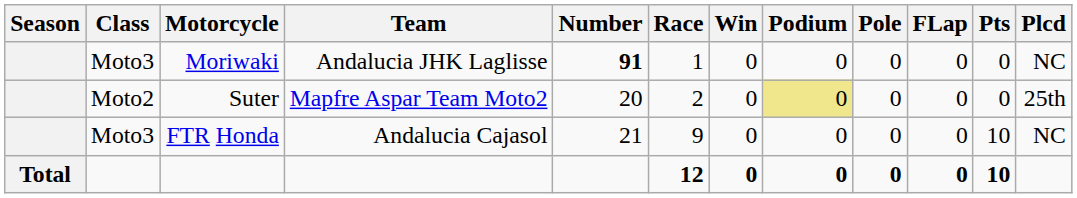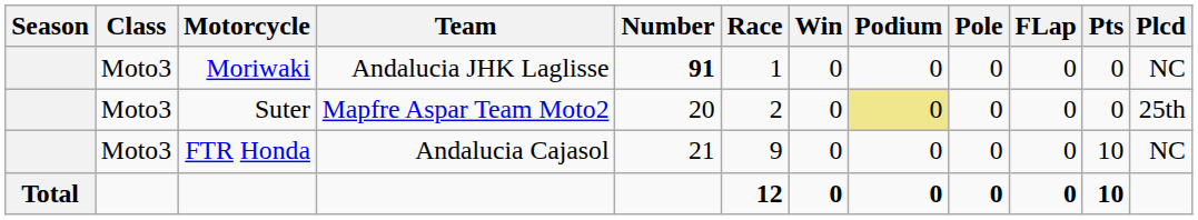 <table class="wikitable">
 <tr>
 <th>Season</th>
 <th>Class</th>
 <th>Motorcycle</th>
 <th>Team</th>
 <th>Number</th>
 <th>Race</th>
 <th>Win</th>
 <th>Podium</th>
 <th>Pole</th>
 <th>FLap</th>
 <th>Pts</th>
 <th>Plcd</th>
 </tr>
 <tr align="right">
 <th></th>
 <td>Moto3</td>
 <td><a href='#'>Moriwaki</a></td>
 <td>Andalucia JHK Laglisse</td>
 <td><strong>91</strong></td>
 <td>1</td>
 <td>0</td>
 <td>0</td>
 <td>0</td>
 <td>0</td>
 <td>0</td>
 <td>NC</td>
 </tr>
 <tr align="right">
 <th></th>
-<td>Moto2</td>
+<td>Moto3</td>
 <td>Suter</td>
 <td><a href='#'>Mapfre Aspar Team Moto2</a></td>
 <td>20</td>
 <td>2</td>
 <td>0</td>
 <td style="background: khaki;">0</td>
 <td>0</td>
 <td>0</td>
 <td>0</td>
 <td>25th</td>
 </tr>
 <tr align="right">
 <th></th>
 <td>Moto3</td>
 <td><a href='#'>FTR</a> <a href='#'>Honda</a></td>
 <td>Andalucia Cajasol</td>
 <td>21</td>
 <td>9</td>
 <td>0</td>
 <td>0</td>
 <td>0</td>
 <td>0</td>
 <td>10</td>
 <td>NC</td>
 </tr>
 <tr align="right">
 <th>Total</th>
 <td></td>
 <td></td>
 <td></td>
 <td></td>
 <td><strong>12</strong></td>
 <td><strong>0</strong></td>
 <td><strong>0</strong></td>
 <td><strong>0</strong></td>
 <td><strong>0</strong></td>
 <td><strong>10</strong></td>
 <td></td>
 </tr>
 </table>
